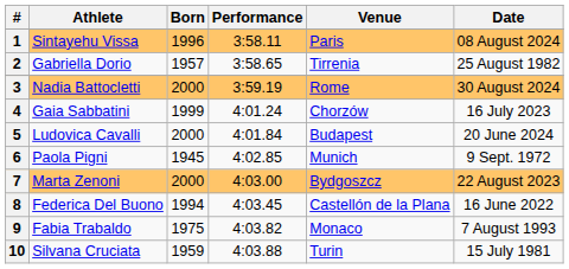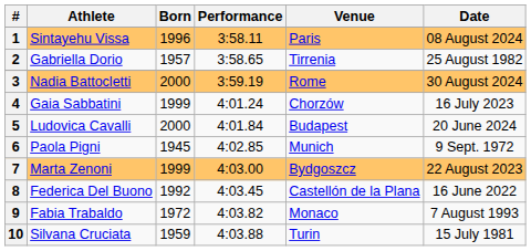 <table class="wikitable" style="font-size:90%; text-align:center;">
 <tr>
 <th>#</th>
 <th>Athlete</th>
 <th>Born</th>
 <th>Performance</th>
 <th>Venue</th>
 <th>Date</th>
 </tr>
 <tr>
 </tr>
 <tr bgcolor=ffc569>
 <th>1</th>
 <td align=left><a href='#'>Sintayehu Vissa</a></td>
 <td>1996</td>
 <td>3:58.11</td>
 <td align=left> <a href='#'>Paris</a></td>
 <td>08 August 2024</td>
 </tr>
 <tr>
 <th>2</th>
 <td align=left><a href='#'>Gabriella Dorio</a></td>
 <td>1957</td>
 <td>3:58.65</td>
 <td align=left> <a href='#'>Tirrenia</a></td>
 <td>25 August 1982</td>
 </tr>
 <tr>
 </tr>
 <tr bgcolor=ffc569>
 <th>3</th>
 <td align=left><a href='#'>Nadia Battocletti</a></td>
 <td>2000</td>
 <td>3:59.19</td>
 <td align=left> <a href='#'>Rome</a></td>
 <td>30 August 2024</td>
 </tr>
 <tr>
 <th>4</th>
 <td align=left><a href='#'>Gaia Sabbatini</a></td>
 <td>1999</td>
 <td>4:01.24</td>
 <td align=left> <a href='#'>Chorzów </a></td>
 <td>16 July 2023</td>
 </tr>
 <tr>
 <th>5</th>
 <td align=left><a href='#'>Ludovica Cavalli</a></td>
 <td>2000</td>
 <td>4:01.84</td>
 <td align=left> <a href='#'>Budapest</a></td>
 <td>20 June 2024</td>
 </tr>
 <tr>
 <th>6</th>
 <td align=left><a href='#'>Paola Pigni</a></td>
 <td>1945</td>
 <td>4:02.85</td>
 <td align=left> <a href='#'>Munich</a></td>
 <td nowrap>9 Sept. 1972</td>
 </tr>
 <tr bgcolor=ffc569>
 <th>7</th>
 <td align=left><a href='#'>Marta Zenoni</a></td>
-<td>2000</td>
+<td>1999</td>
 <td>4:03.00</td>
 <td align=left> <a href='#'>Bydgoszcz</a></td>
 <td>22 August 2023</td>
 </tr>
 <tr>
 <th>8</th>
 <td align=left><a href='#'>Federica Del Buono</a></td>
-<td>1994</td>
+<td>1992</td>
 <td>4:03.45</td>
 <td align=left nowrap> <a href='#'>Castellón de la Plana</a></td>
 <td>16 June 2022</td>
 </tr>
 <tr>
 <th>9</th>
 <td align=left><a href='#'>Fabia Trabaldo</a></td>
-<td>1975</td>
+<td>1972</td>
 <td>4:03.82</td>
 <td align=left> <a href='#'>Monaco</a></td>
 <td>7 August 1993</td>
 </tr>
 <tr>
 <th>10</th>
 <td align=left><a href='#'>Silvana Cruciata</a></td>
 <td>1959</td>
 <td>4:03.88</td>
 <td align=left> <a href='#'>Turin</a></td>
 <td>15 July 1981</td>
 </tr>
 </table>
